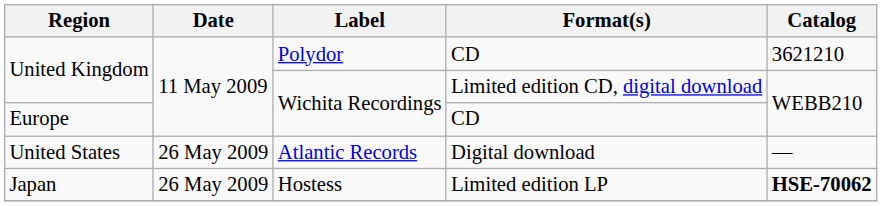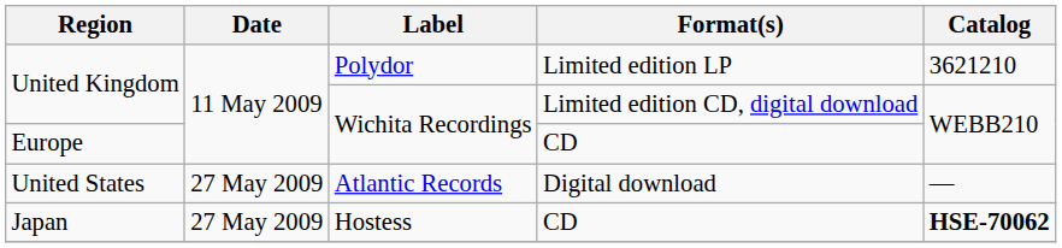 <table class="wikitable">
 <tr>
 <th>Region</th>
 <th>Date</th>
 <th>Label</th>
 <th>Format(s)</th>
 <th>Catalog</th>
 </tr>
 <tr>
 <td rowspan="2">United Kingdom</td>
 <td rowspan="3">11 May 2009</td>
 <td><a href='#'>Polydor</a></td>
-<td>CD</td>
+<td>Limited edition LP</td>
 <td>3621210</td>
 </tr>
 <tr>
 <td rowspan="2">Wichita Recordings</td>
 <td>Limited edition CD, <a href='#'>digital download</a></td>
 <td rowspan="2">WEBB210</td>
 </tr>
 <tr>
 <td>Europe</td>
 <td>CD</td>
 </tr>
 <tr>
 <td>United States</td>
-<td>26 May 2009</td>
+<td>27 May 2009</td>
 <td><a href='#'>Atlantic Records</a></td>
 <td>Digital download</td>
 <td>—</td>
 </tr>
 <tr>
 <td>Japan</td>
-<td>26 May 2009</td>
+<td>27 May 2009</td>
 <td>Hostess</td>
-<td>Limited edition LP</td>
+<td>CD</td>
 <td><strong>HSE-70062</strong></td>
 </tr>
 <tr>
 </tr>
 </table>
